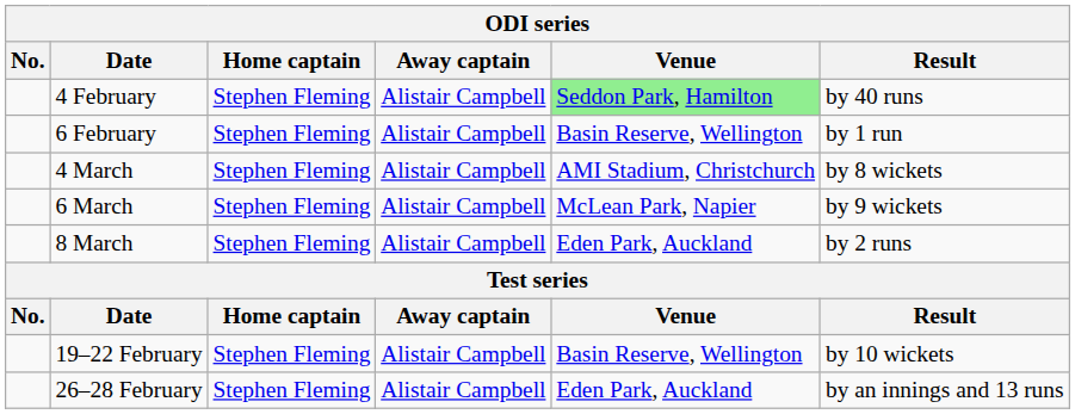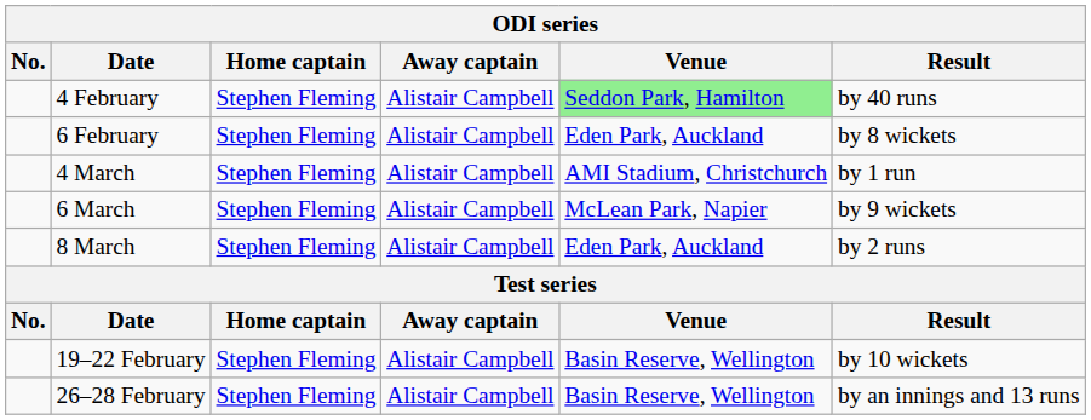 <table class="wikitable">
 <tr>
 <th colspan="9">ODI series</th>
 </tr>
 <tr>
 <th>No.</th>
 <th>Date</th>
 <th>Home captain</th>
 <th>Away captain</th>
 <th>Venue</th>
 <th>Result</th>
 </tr>
 <tr>
 <td></td>
 <td>4 February</td>
 <td><a href='#'>Stephen Fleming</a></td>
 <td><a href='#'>Alistair Campbell</a></td>
 <td style="background: lightgreen;"><a href='#'>Seddon Park</a>, <a href='#'>Hamilton</a></td>
 <td> by 40 runs</td>
 </tr>
 <tr>
 <td></td>
 <td>6 February</td>
 <td><a href='#'>Stephen Fleming</a></td>
 <td><a href='#'>Alistair Campbell</a></td>
-<td><a href='#'>Basin Reserve</a>, <a href='#'>Wellington</a></td>
-<td> by 1 run</td>
+<td><a href='#'>Eden Park</a>, <a href='#'>Auckland</a></td>
+<td> by 8 wickets</td>
 </tr>
 <tr>
 <td></td>
 <td>4 March</td>
 <td><a href='#'>Stephen Fleming</a></td>
 <td><a href='#'>Alistair Campbell</a></td>
 <td><a href='#'>AMI Stadium</a>, <a href='#'>Christchurch</a></td>
-<td> by 8 wickets</td>
+<td> by 1 run</td>
 </tr>
 <tr>
 <td></td>
 <td>6 March</td>
 <td><a href='#'>Stephen Fleming</a></td>
 <td><a href='#'>Alistair Campbell</a></td>
 <td><a href='#'>McLean Park</a>, <a href='#'>Napier</a></td>
 <td> by 9 wickets</td>
 </tr>
 <tr>
 <td></td>
 <td>8 March</td>
 <td><a href='#'>Stephen Fleming</a></td>
 <td><a href='#'>Alistair Campbell</a></td>
 <td><a href='#'>Eden Park</a>, <a href='#'>Auckland</a></td>
 <td> by 2 runs</td>
 </tr>
 <tr>
 <th colspan="9">Test series</th>
 </tr>
 <tr>
 <th>No.</th>
 <th>Date</th>
 <th>Home captain</th>
 <th>Away captain</th>
 <th>Venue</th>
 <th>Result</th>
 </tr>
 <tr>
 <td></td>
 <td>19–22 February</td>
 <td><a href='#'>Stephen Fleming</a></td>
 <td><a href='#'>Alistair Campbell</a></td>
 <td><a href='#'>Basin Reserve</a>, <a href='#'>Wellington</a></td>
 <td> by 10 wickets</td>
 </tr>
 <tr>
 <td></td>
 <td>26–28 February</td>
 <td><a href='#'>Stephen Fleming</a></td>
 <td><a href='#'>Alistair Campbell</a></td>
-<td><a href='#'>Eden Park</a>, <a href='#'>Auckland</a></td>
+<td><a href='#'>Basin Reserve</a>, <a href='#'>Wellington</a></td>
 <td> by an innings and 13 runs</td>
 </tr>
 </table>
